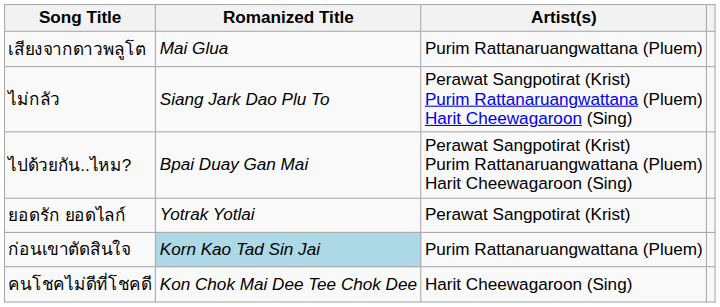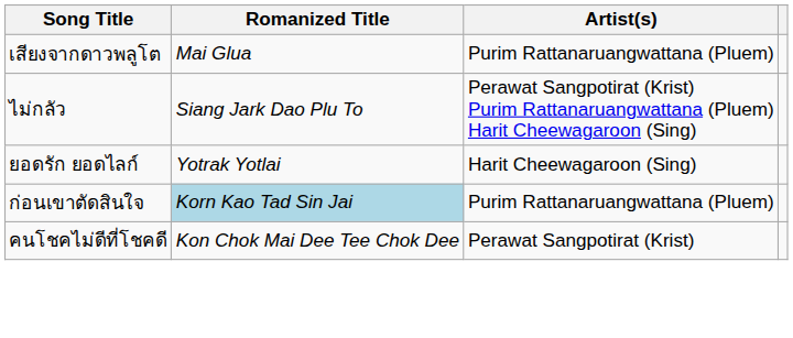 <table class="wikitable">
 <tr>
 <th>Song Title</th>
 <th>Romanized Title</th>
 <th>Artist(s)</th>
 <th></th>
 </tr>
 <tr>
 <td>เสียงจากดาวพลูโต</td>
 <td><em>Mai Glua</em></td>
 <td>Purim Rattanaruangwattana (Pluem)</td>
 <td style="text-align: center;"></td>
 </tr>
 <tr>
 <td>ไม่กลัว</td>
 <td><em>Siang Jark Dao Plu To</em></td>
 <td>Perawat Sangpotirat (Krist)<br><a href='#'>Purim Rattanaruangwattana</a> (Pluem)<br><a href='#'>Harit Cheewagaroon</a> (Sing)</td>
 <td style="text-align: center;"></td>
 </tr>
 <tr>
-<td>ไปด้วยกัน..ไหม?</td>
-<td><em>Bpai Duay Gan Mai</em></td>
-<td>Perawat Sangpotirat (Krist)<br>Purim Rattanaruangwattana (Pluem)<br>Harit Cheewagaroon (Sing)</td>
-<td style="text-align: center;"></td>
-</tr>
-<tr>
 <td>ยอดรัก ยอดไลก์</td>
 <td><em>Yotrak Yotlai</em></td>
-<td>Perawat Sangpotirat (Krist)</td>
+<td>Harit Cheewagaroon (Sing)</td>
 <td style="text-align: center;"></td>
 </tr>
 <tr>
 <td>ก่อนเขาตัดสินใจ</td>
 <td style="background: lightblue;"><em>Korn Kao Tad Sin Jai</em></td>
 <td>Purim Rattanaruangwattana (Pluem)</td>
 <td style="text-align: center;"></td>
 </tr>
 <tr>
 <td>คนโชคไม่ดีที่โชคดี</td>
 <td><em>Kon Chok Mai Dee Tee Chok Dee</em></td>
-<td>Harit Cheewagaroon (Sing)</td>
+<td>Perawat Sangpotirat (Krist)</td>
 <td style="text-align: center;"></td>
 </tr>
 </table>
